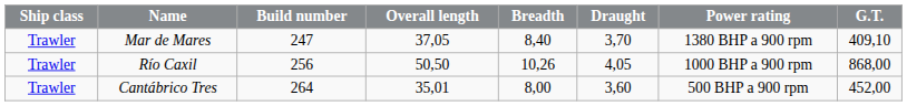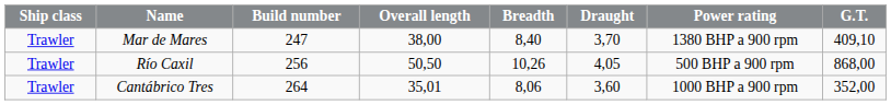 <table class="wikitable" align="center" border="1" style="width:75%; height:80px">
 <tr align="center" style="background:#84888B; color:White">
 <td><strong>Ship class</strong></td>
 <td><strong>Name</strong></td>
 <td><strong>Build number</strong></td>
 <td><strong>Overall length</strong></td>
 <td><strong>Breadth</strong></td>
 <td><strong>Draught</strong></td>
 <td><strong>Power rating</strong></td>
 <td><strong>G.T.</strong></td>
 </tr>
 <tr align="center">
 <td><a href='#'>Trawler</a></td>
 <td><em>Mar de Mares</em></td>
 <td>247</td>
-<td>37,05</td>
+<td>38,00</td>
 <td>8,40</td>
 <td>3,70</td>
 <td>1380 BHP a 900 rpm</td>
 <td>409,10</td>
 </tr>
 <tr align="center">
 <td><a href='#'>Trawler</a></td>
 <td><em>Río Caxil</em> </td>
 <td>256</td>
 <td>50,50</td>
 <td>10,26</td>
 <td>4,05</td>
-<td>1000 BHP a 900 rpm</td>
+<td>500 BHP a 900 rpm</td>
 <td>868,00</td>
 </tr>
 <tr align="center">
 <td><a href='#'>Trawler</a></td>
 <td><em>Cantábrico Tres</em> </td>
 <td>264</td>
 <td>35,01</td>
-<td>8,00</td>
+<td>8,06</td>
 <td>3,60</td>
-<td>500 BHP a 900 rpm</td>
-<td>452,00</td>
+<td>1000 BHP a 900 rpm</td>
+<td>352,00</td>
 </tr>
 </table>
